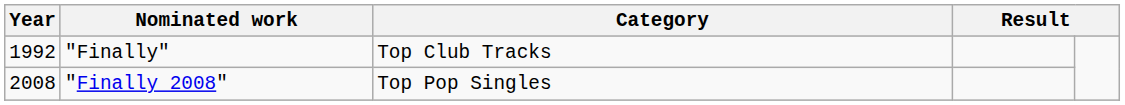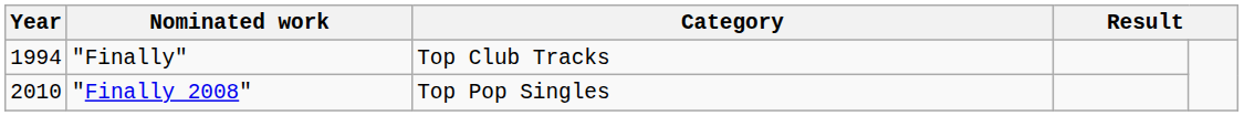 <table class=wikitable>
 <tr>
 <th width=5%>Year</th>
 <th width=28%>Nominated work</th>
 <th width=52%>Category</th>
 <th width=15% colspan=2>Result</th>
 </tr>
 <tr>
-<td>1992</td>
+<td>1994</td>
 <td>"Finally"</td>
 <td>Top Club Tracks</td>
 <td></td>
 <td width=4% align=center rowspan=2></td>
 </tr>
 <tr>
-<td>2008</td>
+<td>2010</td>
 <td>"<a href='#'>Finally 2008</a>"</td>
 <td>Top Pop Singles</td>
 <td></td>
 </tr>
 </table>
